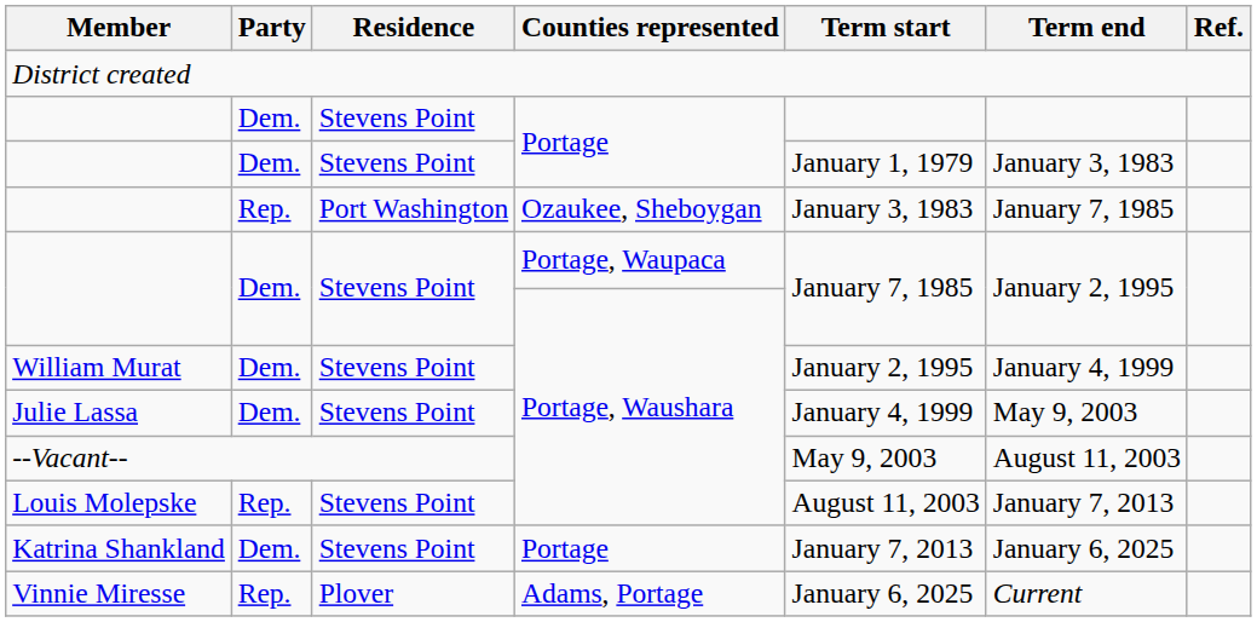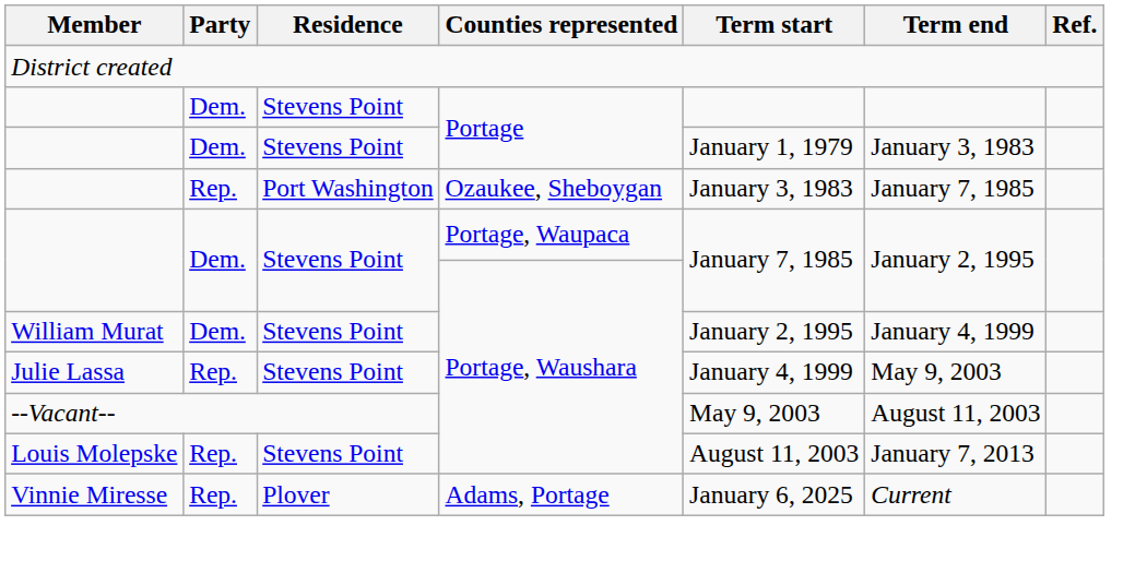 <table class="wikitable">
 <tr>
 <th>Member</th>
 <th>Party</th>
 <th>Residence</th>
 <th>Counties represented</th>
 <th>Term start</th>
 <th>Term end</th>
 <th>Ref.</th>
 </tr>
 <tr>
 <td colspan="7"><em>District created</em></td>
 </tr>
 <tr>
 <td></td>
 <td><a href='#'>Dem.</a></td>
 <td><a href='#'>Stevens Point</a></td>
 <td rowspan="2"><a href='#'>Portage</a></td>
 <td></td>
 <td></td>
 <td></td>
 </tr>
 <tr>
 <td></td>
 <td><a href='#'>Dem.</a></td>
 <td><a href='#'>Stevens Point</a></td>
 <td>January 1, 1979</td>
 <td>January 3, 1983</td>
 <td></td>
 </tr>
 <tr>
 <td></td>
 <td><a href='#'>Rep.</a></td>
 <td><a href='#'>Port Washington</a></td>
 <td><a href='#'>Ozaukee</a>, <a href='#'>Sheboygan</a></td>
 <td>January 3, 1983</td>
 <td>January 7, 1985</td>
 <td></td>
 </tr>
 <tr style="height:2em">
 <td rowspan="2"></td>
 <td rowspan="2" ><a href='#'>Dem.</a></td>
 <td rowspan="2"><a href='#'>Stevens Point</a></td>
 <td><a href='#'>Portage</a>, <a href='#'>Waupaca</a></td>
 <td rowspan="2">January 7, 1985</td>
 <td rowspan="2">January 2, 1995</td>
 <td rowspan="2"></td>
 </tr>
 <tr style="height:2em">
 <td rowspan="5"><a href='#'>Portage</a>, <a href='#'>Waushara</a></td>
 </tr>
 <tr>
 <td><a href='#'>William Murat</a></td>
 <td><a href='#'>Dem.</a></td>
 <td><a href='#'>Stevens Point</a></td>
 <td>January 2, 1995</td>
 <td>January 4, 1999</td>
 <td></td>
 </tr>
 <tr>
 <td><a href='#'>Julie Lassa</a></td>
-<td><a href='#'>Dem.</a></td>
+<td><a href='#'>Rep.</a></td>
 <td><a href='#'>Stevens Point</a></td>
 <td>January 4, 1999</td>
 <td>May 9, 2003</td>
 <td></td>
 </tr>
 <tr>
 <td colspan="3"><em>--Vacant--</em></td>
 <td>May 9, 2003</td>
 <td>August 11, 2003</td>
 <td></td>
 </tr>
 <tr>
 <td><a href='#'>Louis Molepske</a></td>
 <td><a href='#'>Rep.</a></td>
 <td><a href='#'>Stevens Point</a></td>
 <td>August 11, 2003</td>
 <td>January 7, 2013</td>
 <td></td>
 </tr>
 <tr>
-<td><a href='#'>Katrina Shankland</a></td>
-<td><a href='#'>Dem.</a></td>
-<td><a href='#'>Stevens Point</a></td>
-<td><a href='#'>Portage</a></td>
-<td>January 7, 2013</td>
-<td>January 6, 2025</td>
-<td></td>
-</tr>
-<tr>
 <td><a href='#'>Vinnie Miresse</a></td>
 <td><a href='#'>Rep.</a></td>
 <td><a href='#'>Plover</a></td>
 <td><a href='#'>Adams</a>, <a href='#'>Portage</a></td>
 <td>January 6, 2025</td>
 <td><em>Current</em></td>
 <td></td>
 </tr>
 </table>
